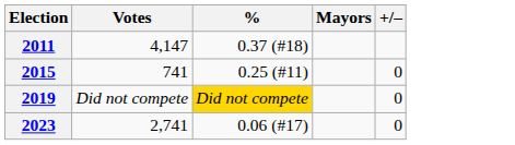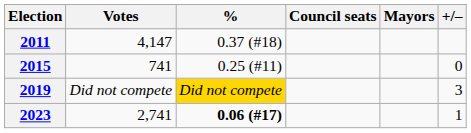 <table class=wikitable style="text-align: right;">
 <tr>
 <th>Election</th>
 <th>Votes</th>
 <th>%</th>
+<th>Council seats</th>
 <th>Mayors</th>
 <th>+/–</th>
 </tr>
 <tr>
 <th align=center><a href='#'>2011</a></th>
 <td>4,147</td>
 <td>0.37 (#18)</td>
 <td></td>
 <td></td>
+<td></td>
 </tr>
 <tr>
 <th align=center><a href='#'>2015</a></th>
 <td>741</td>
 <td>0.25 (#11)</td>
+<td></td>
 <td></td>
 <td> 0</td>
 </tr>
 <tr>
 <th align=center><a href='#'>2019</a></th>
 <td><em>Did not compete</em></td>
 <td style="background: gold;"><em>Did not compete</em></td>
 <td></td>
-<td> 0</td>
+<td></td>
+<td> 3</td>
 </tr>
 <tr>
 <th align=center><a href='#'>2023</a></th>
 <td>2,741</td>
-<td>0.06 (#17)</td>
+<td><strong>0.06 (#17)</strong></td>
 <td></td>
-<td> 0</td>
+<td></td>
+<td> 1</td>
 </tr>
 </table>
